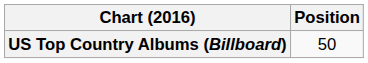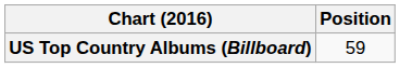 <table class="wikitable plainrowheaders" style="text-align:center">
 <tr>
 <th scope="col">Chart (2016)</th>
 <th scope="col">Position</th>
 </tr>
 <tr>
 <th scope="row">US Top Country Albums (<em>Billboard</em>)</th>
-<td>50</td>
+<td>59</td>
 </tr>
 </table>
